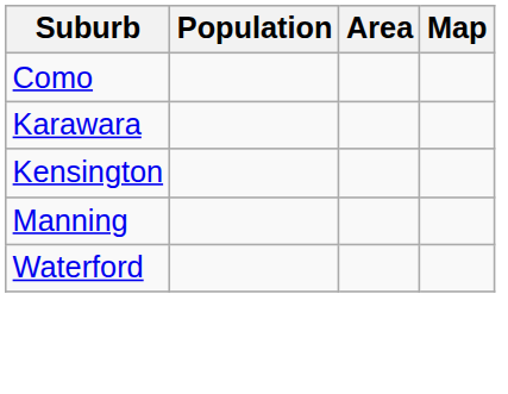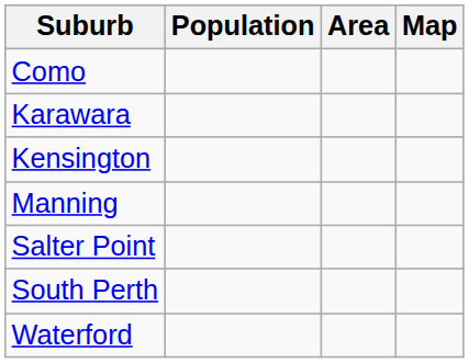 <table class="wikitable sortable">
 <tr>
 <th>Suburb</th>
 <th data-sort-type=number>Population</th>
 <th data-sort-type=number>Area</th>
 <th>Map</th>
 </tr>
 <tr>
 <td><a href='#'>Como</a></td>
 <td></td>
 <td></td>
 <td></td>
 </tr>
 <tr>
 <td><a href='#'>Karawara</a></td>
 <td></td>
 <td></td>
 <td></td>
 </tr>
 <tr>
 <td><a href='#'>Kensington</a></td>
 <td></td>
 <td></td>
 <td></td>
 </tr>
 <tr>
 <td><a href='#'>Manning</a></td>
 <td></td>
 <td></td>
 <td></td>
 </tr>
 <tr>
+<td><a href='#'>Salter Point</a></td>
+<td></td>
+<td></td>
+<td></td>
+</tr>
+<tr>
+<td><a href='#'>South Perth</a></td>
+<td></td>
+<td></td>
+<td></td>
+</tr>
+<tr>
 <td><a href='#'>Waterford</a></td>
 <td></td>
 <td></td>
 <td></td>
 </tr>
 </table>
